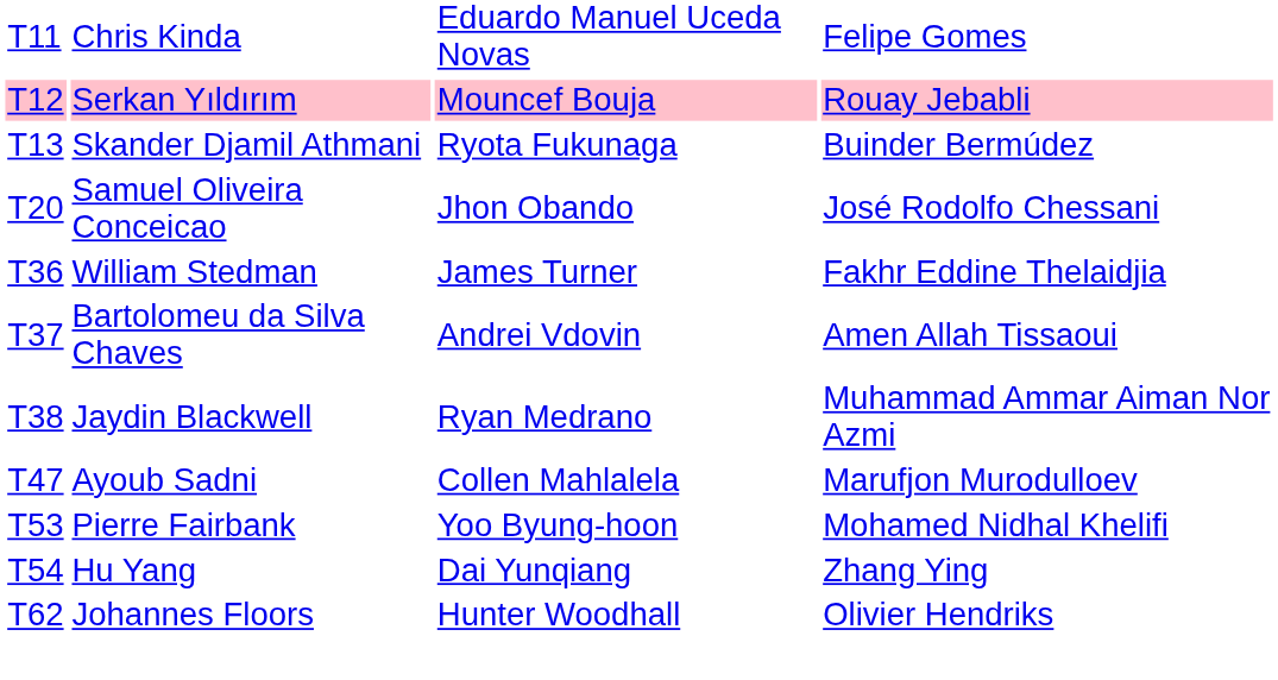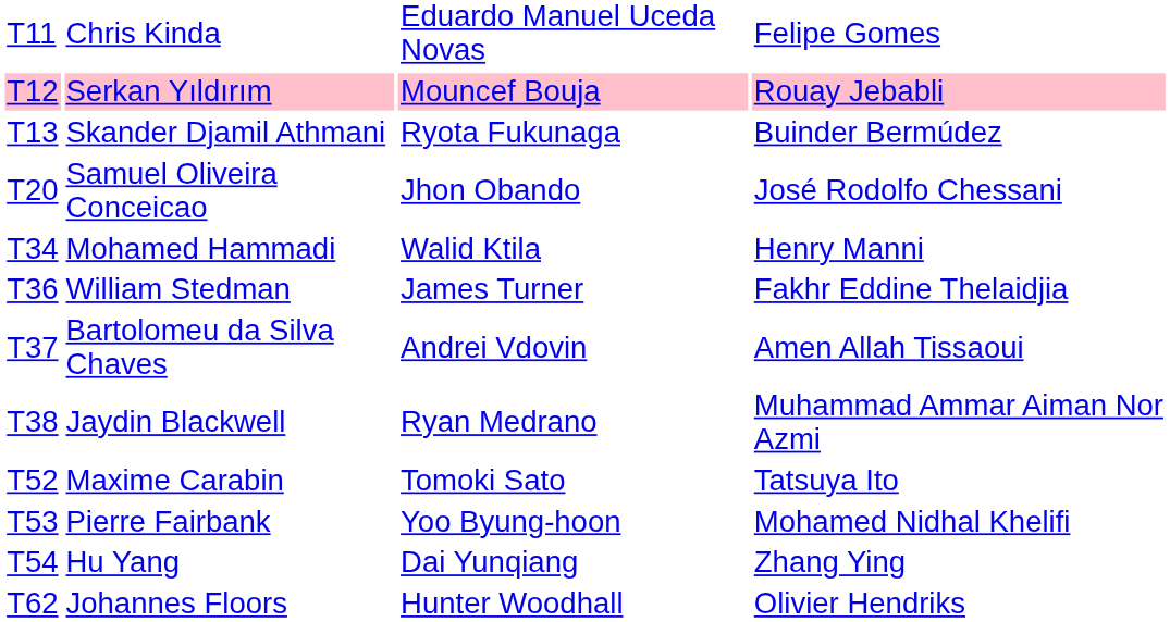 <table>
 <tr>
 <td><a href='#'>T11</a></td>
 <td><a href='#'>Chris Kinda</a><br></td>
 <td><a href='#'>Eduardo Manuel Uceda Novas</a><br></td>
 <td><a href='#'>Felipe Gomes</a><br></td>
 </tr>
 <tr bgcolor=pink>
 <td><a href='#'>T12</a></td>
 <td><a href='#'>Serkan Yıldırım</a><br></td>
 <td><a href='#'>Mouncef Bouja</a><br></td>
 <td><a href='#'>Rouay Jebabli</a><br></td>
 </tr>
 <tr>
 <td><a href='#'>T13</a></td>
 <td><a href='#'>Skander Djamil Athmani</a><br></td>
 <td><a href='#'>Ryota Fukunaga</a><br></td>
 <td><a href='#'>Buinder Bermúdez</a><br></td>
 </tr>
 <tr>
 <td><a href='#'>T20</a></td>
 <td><a href='#'>Samuel Oliveira Conceicao</a><br></td>
 <td><a href='#'>Jhon Obando</a><br></td>
 <td><a href='#'>José Rodolfo Chessani</a><br></td>
 </tr>
 <tr>
+<td><a href='#'>T34</a></td>
+<td><a href='#'>Mohamed Hammadi</a><br></td>
+<td><a href='#'>Walid Ktila</a><br></td>
+<td><a href='#'>Henry Manni</a><br></td>
+</tr>
+<tr>
 <td><a href='#'>T36</a></td>
 <td><a href='#'>William Stedman</a><br></td>
 <td><a href='#'>James Turner</a><br></td>
 <td><a href='#'>Fakhr Eddine Thelaidjia</a><br></td>
 </tr>
 <tr>
 <td><a href='#'>T37</a></td>
 <td><a href='#'>Bartolomeu da Silva Chaves</a><br></td>
 <td><a href='#'>Andrei Vdovin</a><br></td>
 <td><a href='#'>Amen Allah Tissaoui</a><br></td>
 </tr>
 <tr>
 <td><a href='#'>T38</a></td>
 <td><a href='#'>Jaydin Blackwell</a><br></td>
 <td><a href='#'>Ryan Medrano</a><br></td>
 <td><a href='#'>Muhammad Ammar Aiman Nor Azmi</a><br></td>
 </tr>
 <tr>
-<td><a href='#'>T47</a></td>
-<td><a href='#'>Ayoub Sadni</a><br></td>
-<td><a href='#'>Collen Mahlalela</a><br></td>
-<td><a href='#'>Marufjon Murodulloev</a><br></td>
+<td><a href='#'>T52</a></td>
+<td><a href='#'>Maxime Carabin</a><br></td>
+<td><a href='#'>Tomoki Sato</a><br></td>
+<td><a href='#'>Tatsuya Ito</a><br></td>
 </tr>
 <tr>
 <td><a href='#'>T53</a></td>
 <td><a href='#'>Pierre Fairbank</a><br></td>
 <td><a href='#'>Yoo Byung-hoon</a><br></td>
 <td><a href='#'>Mohamed Nidhal Khelifi</a><br></td>
 </tr>
 <tr>
 <td><a href='#'>T54</a></td>
 <td><a href='#'>Hu Yang</a><br></td>
 <td><a href='#'>Dai Yunqiang</a><br></td>
 <td><a href='#'>Zhang Ying</a><br></td>
 </tr>
 <tr>
 <td><a href='#'>T62</a></td>
 <td><a href='#'>Johannes Floors</a><br></td>
 <td><a href='#'>Hunter Woodhall</a><br></td>
 <td><a href='#'>Olivier Hendriks</a><br></td>
 </tr>
 </table>
